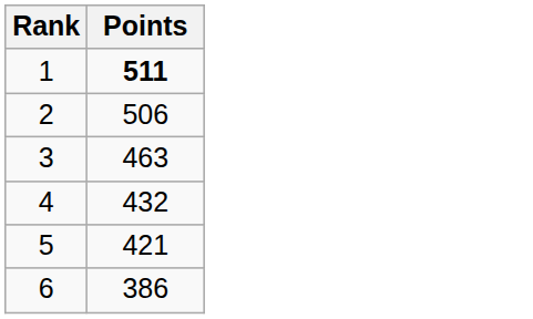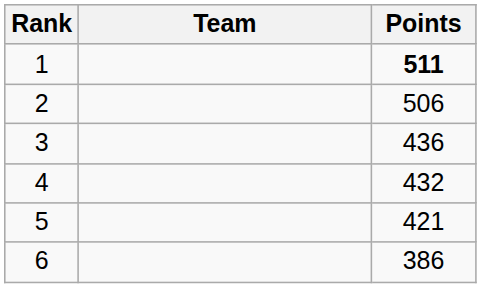 <table class="wikitable" style="text-align:center;">
 <tr>
 <th width=40>Rank</th>
+<th width=180>Team</th>
 <th width=60>Points</th>
 </tr>
 <tr>
 <td>1</td>
+<td align=left></td>
 <td><strong>511</strong></td>
 </tr>
 <tr>
 <td>2</td>
+<td align=left></td>
 <td>506</td>
 </tr>
 <tr>
 <td>3</td>
-<td>463</td>
+<td align=left></td>
+<td>436</td>
 </tr>
 <tr>
 <td>4</td>
+<td align=left></td>
 <td>432</td>
 </tr>
 <tr>
 <td>5</td>
+<td align=left></td>
 <td>421</td>
 </tr>
 <tr>
 <td>6</td>
+<td align=left></td>
 <td>386</td>
 </tr>
 </table>
